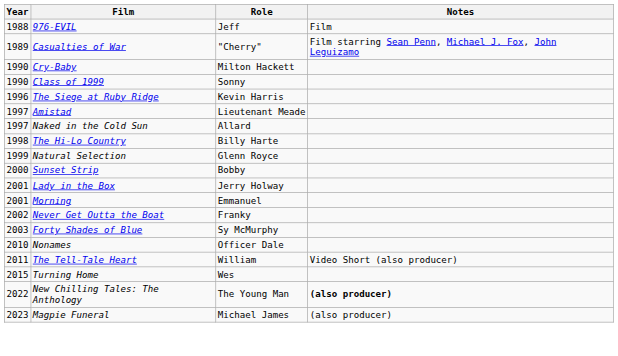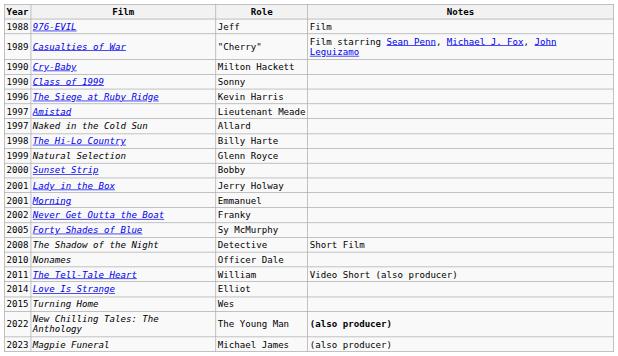 <table class="wikitable">
 <tr>
 <th>Year</th>
 <th>Film</th>
 <th>Role</th>
 <th>Notes</th>
 </tr>
 <tr>
 <td>1988</td>
 <td><em><a href='#'>976-EVIL</a></em></td>
 <td>Jeff</td>
 <td>Film</td>
 </tr>
 <tr>
 <td>1989</td>
 <td><em><a href='#'>Casualties of War</a></em></td>
 <td>"Cherry"</td>
 <td>Film starring <a href='#'>Sean Penn</a>, <a href='#'>Michael J. Fox</a>, <a href='#'>John Leguizamo</a></td>
 </tr>
 <tr>
 <td>1990</td>
 <td><em><a href='#'>Cry-Baby</a></em></td>
 <td>Milton Hackett</td>
 <td></td>
 </tr>
 <tr>
 <td>1990</td>
 <td><em><a href='#'>Class of 1999</a></em></td>
 <td>Sonny</td>
 <td></td>
 </tr>
 <tr>
 <td>1996</td>
 <td><em><a href='#'>The Siege at Ruby Ridge</a></em></td>
 <td>Kevin Harris</td>
 <td></td>
 </tr>
 <tr>
 <td>1997</td>
 <td><em><a href='#'>Amistad</a></em></td>
 <td>Lieutenant Meade</td>
 <td></td>
 </tr>
 <tr>
 <td>1997</td>
 <td><em>Naked in the Cold Sun</em></td>
 <td>Allard</td>
 <td></td>
 </tr>
 <tr>
 <td>1998</td>
 <td><em><a href='#'>The Hi-Lo Country</a></em></td>
 <td>Billy Harte</td>
 <td></td>
 </tr>
 <tr>
 <td>1999</td>
 <td><em>Natural Selection</em></td>
 <td>Glenn Royce</td>
 <td></td>
 </tr>
 <tr>
 <td>2000</td>
 <td><em><a href='#'>Sunset Strip</a></em></td>
 <td>Bobby</td>
 <td></td>
 </tr>
 <tr>
 <td>2001</td>
 <td><em><a href='#'>Lady in the Box</a></em></td>
 <td>Jerry Holway</td>
 <td></td>
 </tr>
 <tr>
 <td>2001</td>
 <td><em><a href='#'>Morning </a></em></td>
 <td>Emmanuel</td>
 <td></td>
 </tr>
 <tr>
 <td>2002</td>
 <td><em><a href='#'>Never Get Outta the Boat</a></em></td>
 <td>Franky</td>
 <td></td>
 </tr>
 <tr>
-<td>2003</td>
+<td>2005</td>
 <td><em><a href='#'>Forty Shades of Blue</a></em></td>
 <td>Sy McMurphy</td>
 <td></td>
+</tr>
+<tr>
+<td>2008</td>
+<td><em>The Shadow of the Night</em></td>
+<td>Detective</td>
+<td>Short Film</td>
 </tr>
 <tr>
 <td>2010</td>
 <td><em>Nonames</em></td>
 <td>Officer Dale</td>
 <td></td>
 </tr>
 <tr>
 <td>2011</td>
 <td><em><a href='#'>The Tell-Tale Heart</a></em></td>
 <td>William</td>
 <td>Video Short (also producer)</td>
+</tr>
+<tr>
+<td>2014</td>
+<td><em><a href='#'>Love Is Strange</a></em></td>
+<td>Elliot</td>
+<td></td>
 </tr>
 <tr>
 <td>2015</td>
 <td><em>Turning Home</em></td>
 <td>Wes</td>
 <td></td>
 </tr>
 <tr>
 <td>2022</td>
 <td><em>New Chilling Tales: The Anthology</em></td>
 <td>The Young Man</td>
 <td><strong>(also producer)</strong></td>
 </tr>
 <tr>
 <td>2023</td>
 <td><em>Magpie Funeral</em></td>
 <td>Michael James</td>
 <td>(also producer)</td>
 </tr>
 </table>
